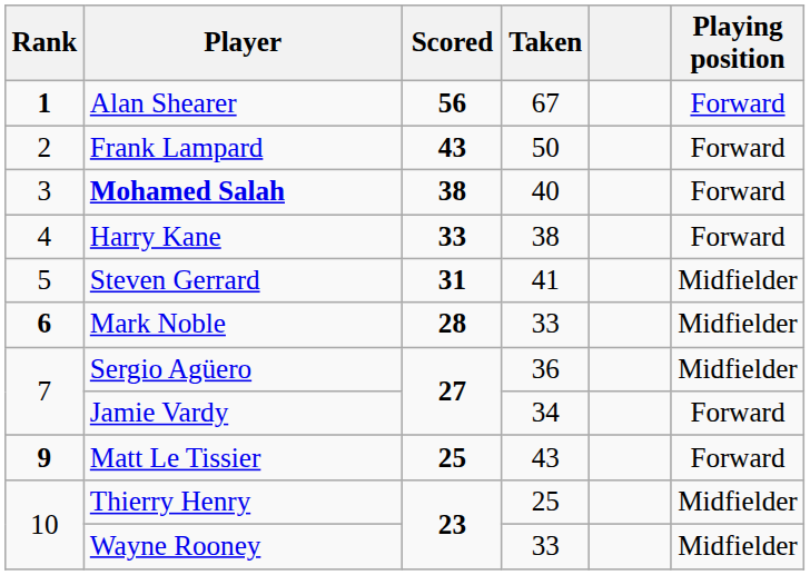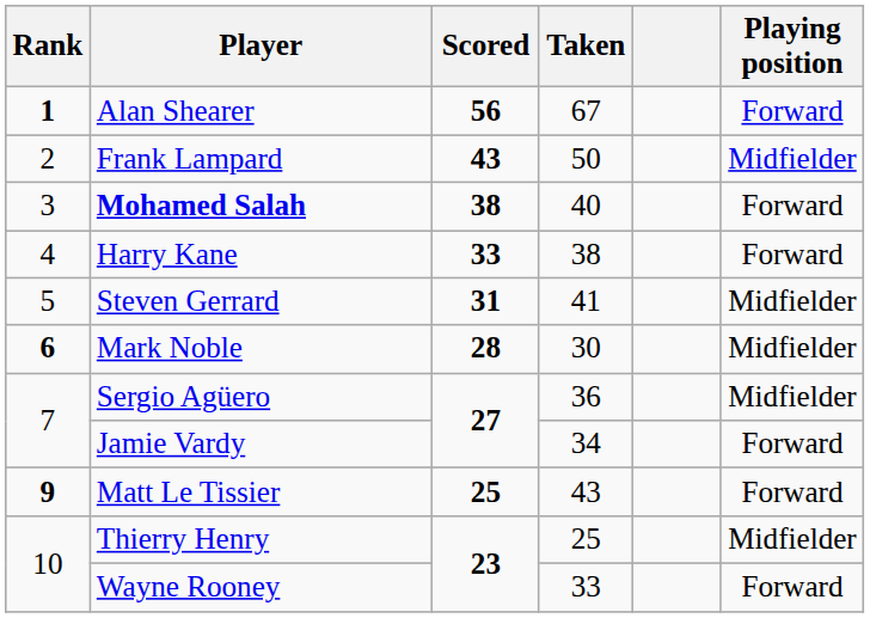 <table class="wikitable sortable nowrap" style="text-align: center">
 <tr>
 <th>Rank</th>
 <th style="width:175px">Player</th>
 <th style="width:50px">Scored</th>
 <th>Taken</th>
 <th style="width:40px"></th>
 <th style="width:50px">Playing position</th>
 </tr>
 <tr>
 <td><strong>1</strong></td>
 <td style="text-align:left"> <a href='#'>Alan Shearer</a></td>
 <td><strong>56</strong></td>
 <td>67</td>
 <td></td>
 <td><a href='#'>Forward</a></td>
 </tr>
 <tr>
 <td>2</td>
 <td style="text-align:left"> <a href='#'>Frank Lampard</a></td>
 <td><strong>43</strong></td>
 <td>50</td>
 <td></td>
-<td>Forward</td>
+<td><a href='#'>Midfielder</a></td>
 </tr>
 <tr>
 <td>3</td>
 <td style="text-align:left"> <strong><a href='#'>Mohamed Salah</a></strong></td>
 <td><strong>38</strong></td>
 <td>40</td>
 <td></td>
 <td>Forward</td>
 </tr>
 <tr>
 <td>4</td>
 <td style="text-align:left"> <a href='#'>Harry Kane</a></td>
 <td><strong>33</strong></td>
 <td>38</td>
 <td></td>
 <td>Forward</td>
 </tr>
 <tr>
 <td>5</td>
 <td style="text-align:left"> <a href='#'>Steven Gerrard</a></td>
 <td><strong>31</strong></td>
 <td>41</td>
 <td></td>
 <td>Midfielder</td>
 </tr>
 <tr>
 <td><strong>6</strong></td>
 <td style="text-align:left"> <a href='#'>Mark Noble</a></td>
 <td><strong>28</strong></td>
-<td>33</td>
+<td>30</td>
 <td></td>
 <td>Midfielder</td>
 </tr>
 <tr>
 <td rowspan="2">7</td>
 <td style="text-align:left"> <a href='#'>Sergio Agüero</a></td>
 <td rowspan="2"><strong>27</strong></td>
 <td>36</td>
 <td></td>
 <td>Midfielder</td>
 </tr>
 <tr>
 <td style="text-align:left"> <a href='#'>Jamie Vardy</a></td>
 <td>34</td>
 <td></td>
 <td>Forward</td>
 </tr>
 <tr>
 <td><strong>9</strong></td>
 <td style="text-align:left"> <a href='#'>Matt Le Tissier</a></td>
 <td><strong>25</strong></td>
 <td>43</td>
 <td></td>
 <td>Forward</td>
 </tr>
 <tr>
 <td rowspan="2">10</td>
 <td style="text-align:left"> <a href='#'>Thierry Henry</a></td>
 <td rowspan="2"><strong>23</strong></td>
 <td>25</td>
 <td></td>
 <td>Midfielder</td>
 </tr>
 <tr>
 <td style="text-align:left"> <a href='#'>Wayne Rooney</a></td>
 <td>33</td>
 <td></td>
-<td>Midfielder</td>
+<td>Forward</td>
 </tr>
 </table>
